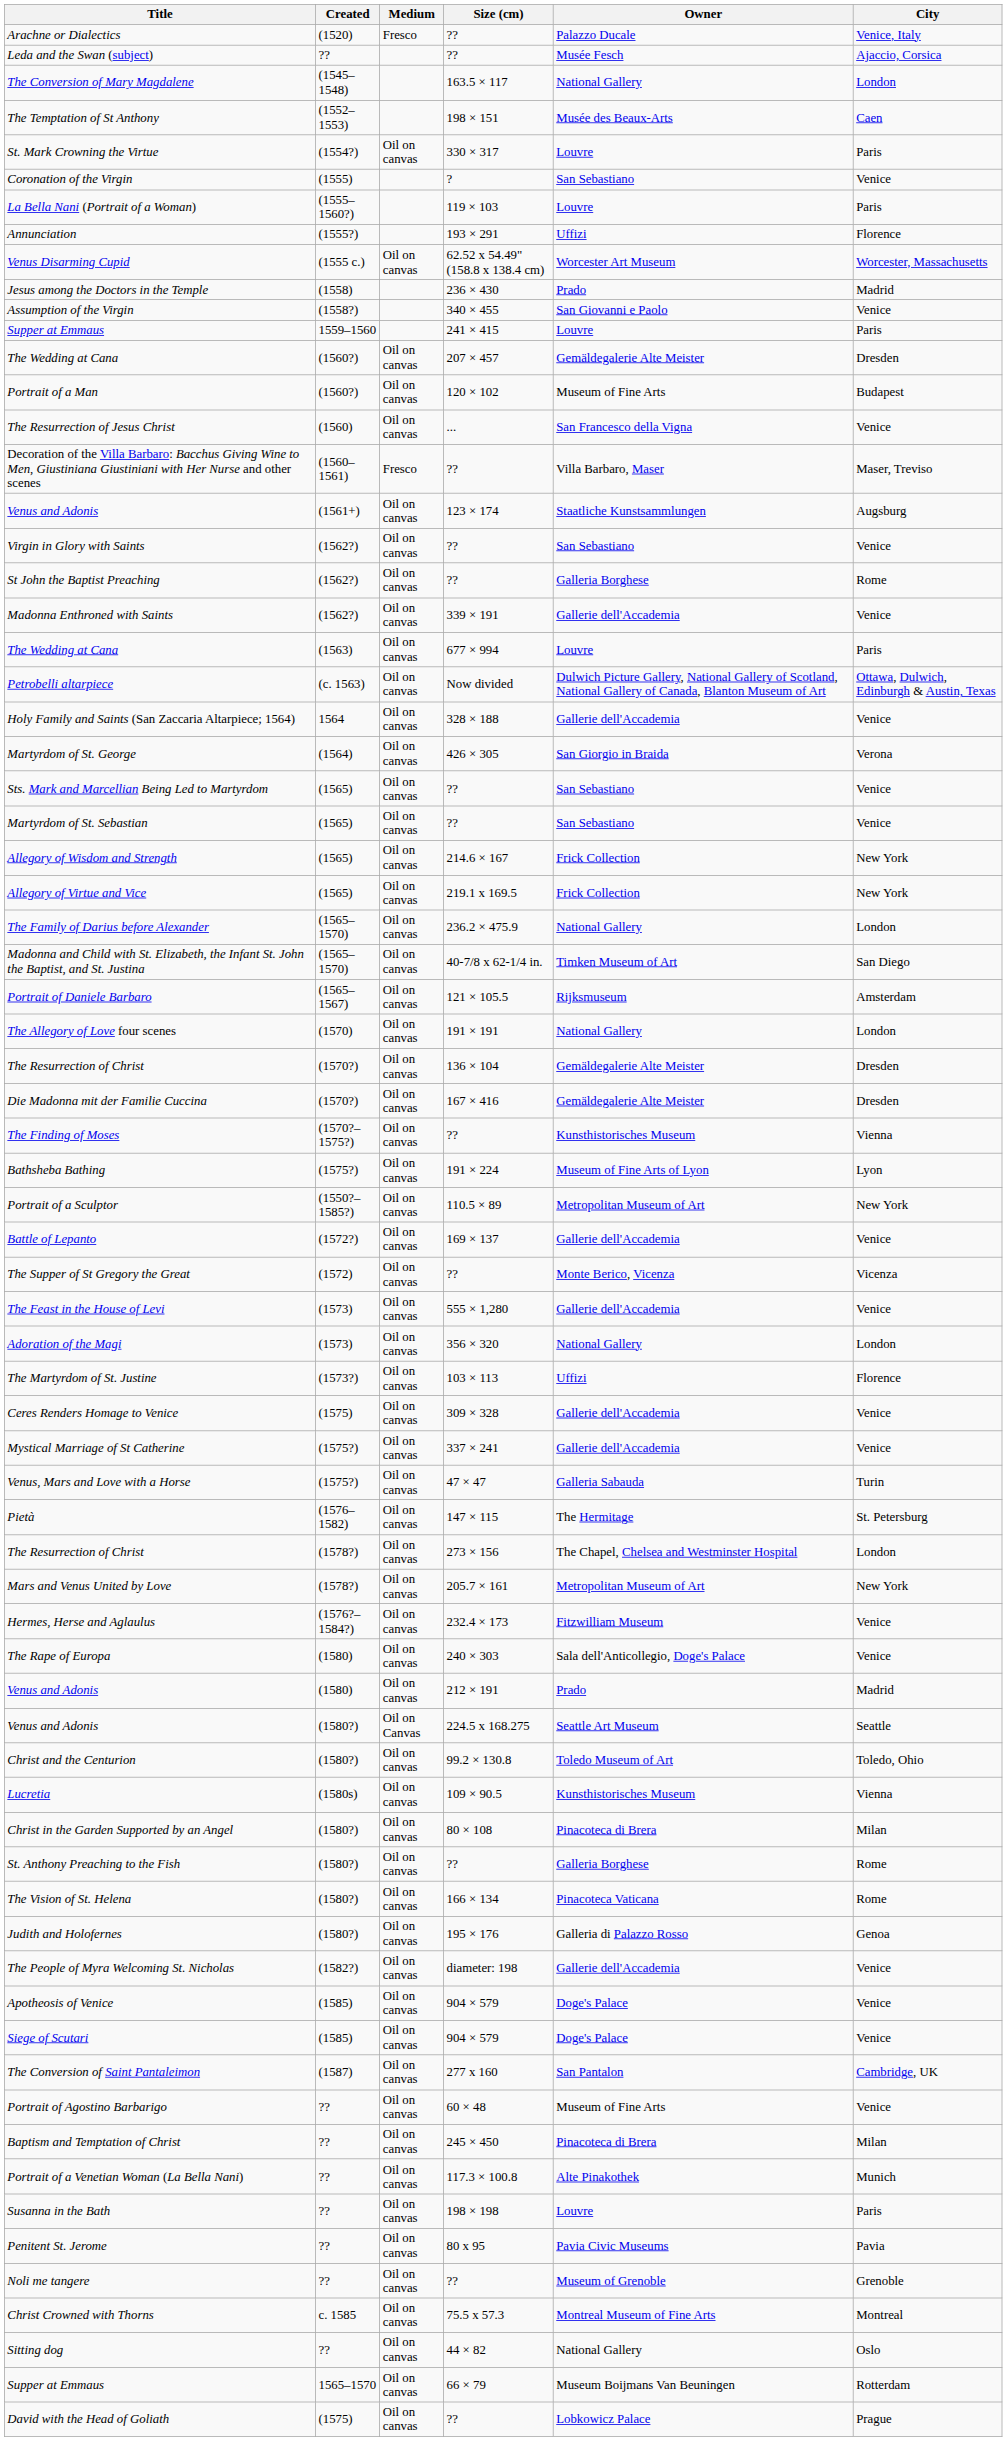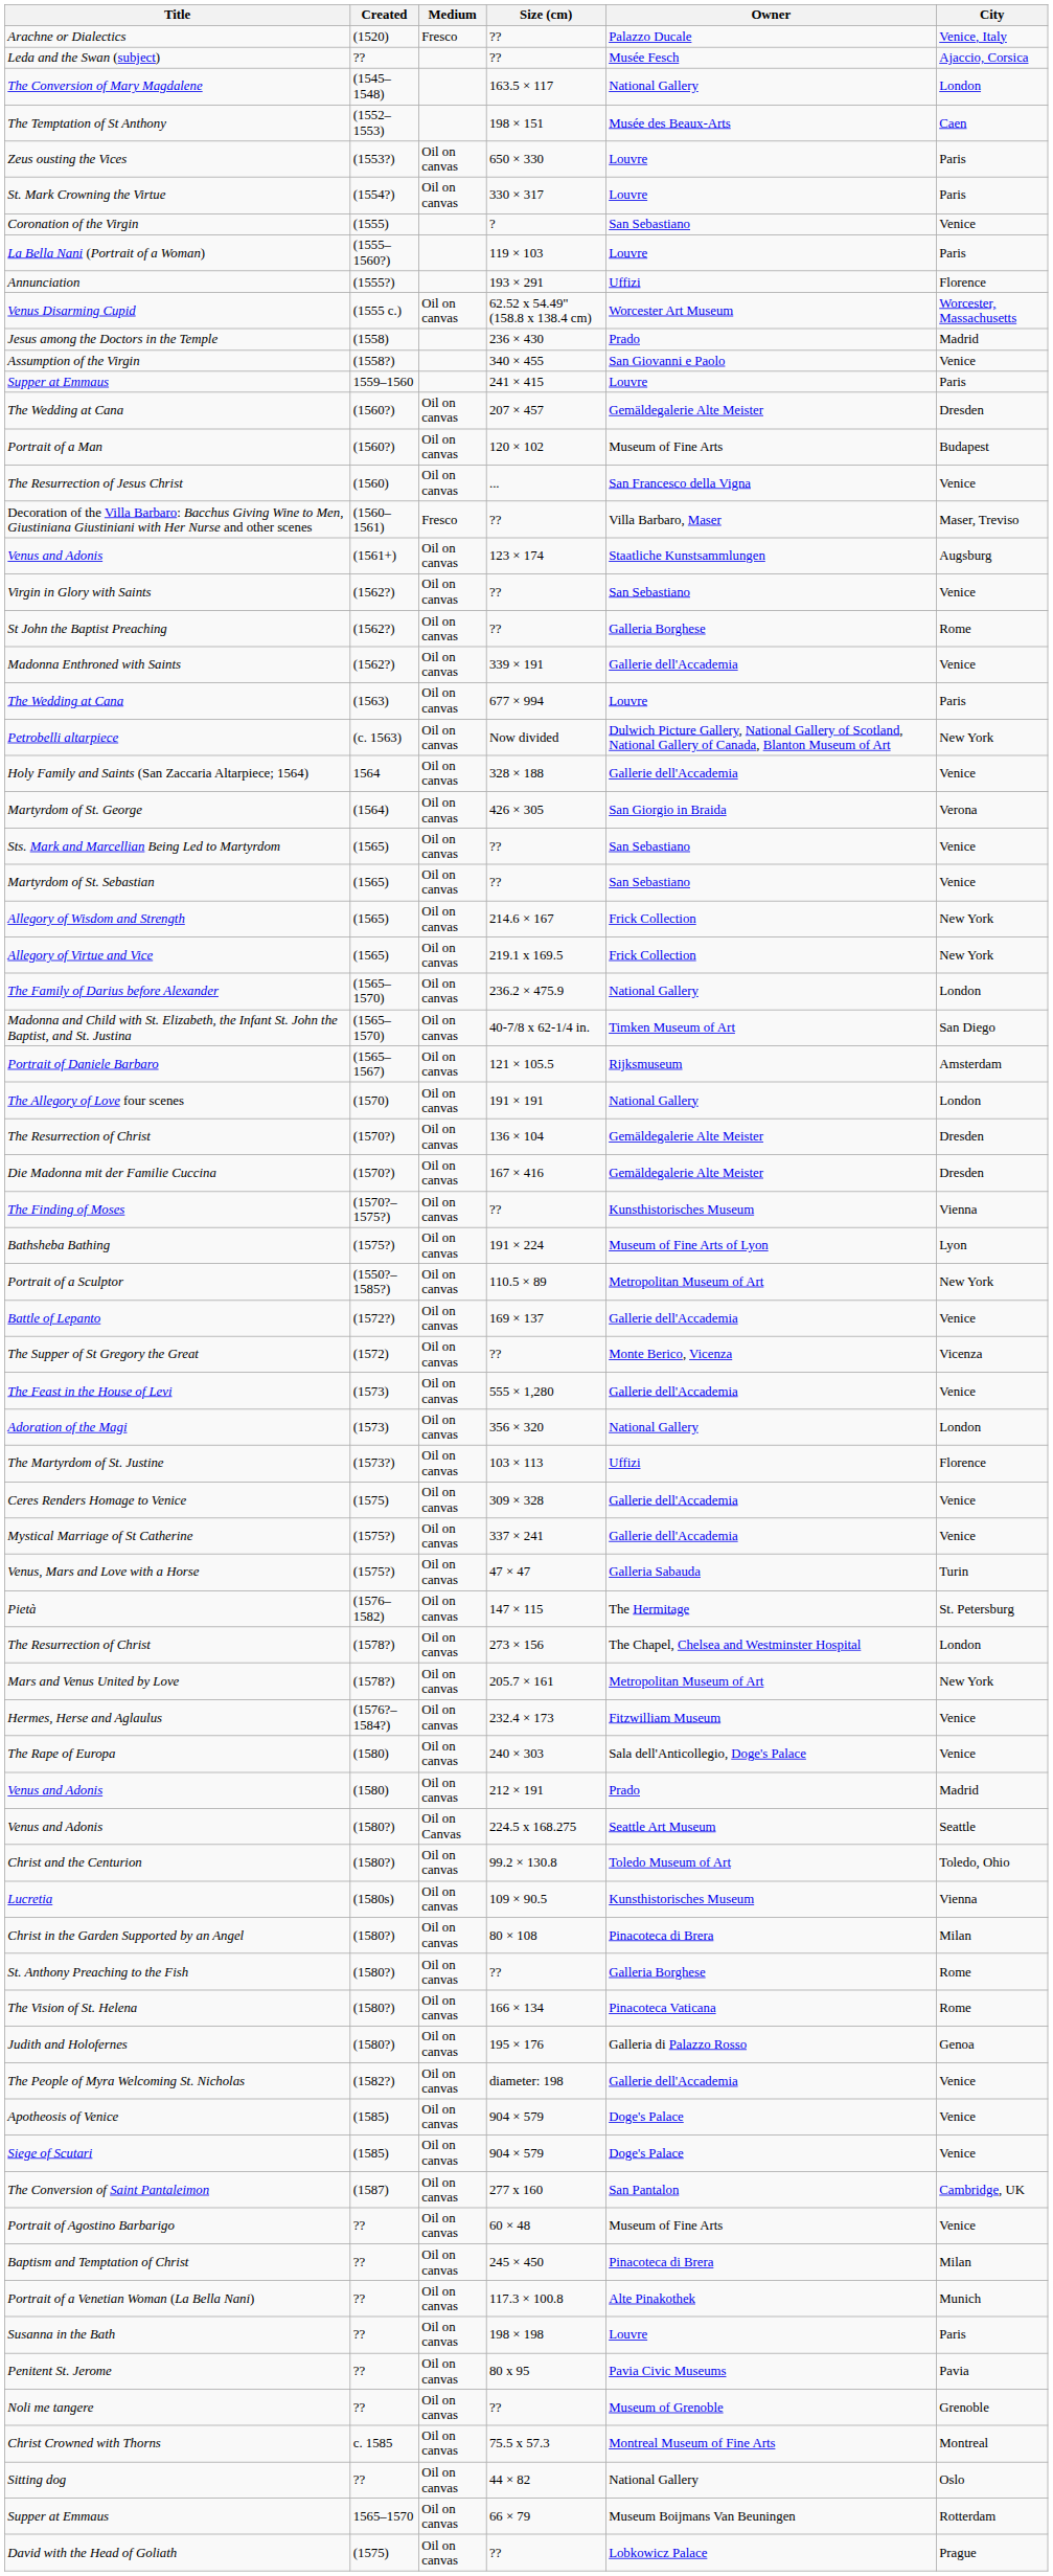 <table class="wikitable sortable">
 <tr>
 <th scope="col">Title</th>
 <th scope="col">Created</th>
 <th scope="col">Medium</th>
 <th scope="col">Size (cm)</th>
 <th scope="col">Owner</th>
 <th scope="col">City</th>
 </tr>
 <tr>
 <td><em>Arachne or Dialectics</em></td>
 <td>(1520)</td>
 <td>Fresco</td>
 <td>??</td>
 <td><a href='#'>Palazzo Ducale</a></td>
 <td><a href='#'>Venice, Italy</a></td>
 </tr>
 <tr>
 <td><em>Leda and the Swan</em> (<a href='#'>subject</a>)</td>
 <td>??</td>
 <td></td>
 <td>??</td>
 <td><a href='#'>Musée Fesch</a></td>
 <td><a href='#'>Ajaccio, Corsica</a></td>
 </tr>
 <tr>
 <td><em><a href='#'>The Conversion of Mary Magdalene</a></em></td>
 <td>(1545–1548)</td>
 <td></td>
 <td>163.5 × 117</td>
 <td><a href='#'>National Gallery</a></td>
 <td><a href='#'>London</a></td>
 </tr>
 <tr>
 <td><em>The Temptation of St Anthony</em></td>
 <td>(1552–1553)</td>
 <td></td>
 <td>198 × 151</td>
 <td><a href='#'>Musée des Beaux-Arts</a></td>
 <td><a href='#'>Caen</a></td>
+</tr>
+<tr>
+<td><em>Zeus ousting the Vices</em></td>
+<td>(1553?)</td>
+<td>Oil on canvas</td>
+<td>650 × 330</td>
+<td><a href='#'>Louvre</a></td>
+<td>Paris</td>
 </tr>
 <tr>
 <td><em>St. Mark Crowning the Virtue</em></td>
 <td>(1554?)</td>
 <td>Oil on canvas</td>
 <td>330 × 317</td>
 <td><a href='#'>Louvre</a></td>
 <td>Paris</td>
 </tr>
 <tr>
 <td><em>Coronation of the Virgin</em></td>
 <td>(1555)</td>
 <td></td>
 <td>?</td>
 <td><a href='#'>San Sebastiano</a></td>
 <td>Venice</td>
 </tr>
 <tr>
 <td><em><a href='#'>La Bella Nani</a></em> (<em>Portrait of a Woman</em>)</td>
 <td>(1555–1560?)</td>
 <td></td>
 <td>119 × 103</td>
 <td><a href='#'>Louvre</a></td>
 <td>Paris</td>
 </tr>
 <tr>
 <td><em>Annunciation</em></td>
 <td>(1555?)</td>
 <td></td>
 <td>193 × 291</td>
 <td><a href='#'>Uffizi</a></td>
 <td>Florence</td>
 </tr>
 <tr>
 <td><em><a href='#'>Venus Disarming Cupid</a></em></td>
 <td>(1555 c.)</td>
 <td>Oil on canvas</td>
 <td>62.52 x 54.49" (158.8 x 138.4 cm)</td>
 <td><a href='#'>Worcester Art Museum</a></td>
 <td><a href='#'>Worcester, Massachusetts</a></td>
 </tr>
 <tr>
 <td><em>Jesus among the Doctors in the Temple</em></td>
 <td>(1558)</td>
 <td></td>
 <td>236 × 430</td>
 <td><a href='#'>Prado</a></td>
 <td>Madrid</td>
 </tr>
 <tr>
 <td><em>Assumption of the Virgin</em></td>
 <td>(1558?)</td>
 <td></td>
 <td>340 × 455</td>
 <td><a href='#'>San Giovanni e Paolo</a></td>
 <td>Venice</td>
 </tr>
 <tr>
 <td><em><a href='#'>Supper at Emmaus</a></em></td>
 <td>1559–1560</td>
 <td></td>
 <td>241 × 415</td>
 <td><a href='#'>Louvre</a></td>
 <td>Paris</td>
 </tr>
 <tr>
 <td><em>The Wedding at Cana</em></td>
 <td>(1560?)</td>
 <td>Oil on canvas</td>
 <td>207 × 457</td>
 <td><a href='#'>Gemäldegalerie Alte Meister</a></td>
 <td>Dresden</td>
 </tr>
 <tr>
 <td><em>Portrait of a Man</em></td>
 <td>(1560?)</td>
 <td>Oil on canvas</td>
 <td>120 × 102</td>
 <td>Museum of Fine Arts</td>
 <td>Budapest</td>
 </tr>
 <tr>
 <td><em>The Resurrection of Jesus Christ</em></td>
 <td>(1560)</td>
 <td>Oil on canvas</td>
 <td>...</td>
 <td><a href='#'>San Francesco della Vigna</a></td>
 <td>Venice</td>
 </tr>
 <tr>
 <td>Decoration of the <a href='#'>Villa Barbaro</a>: <em>Bacchus Giving Wine to Men</em>, <em>Giustiniana Giustiniani with Her Nurse</em> and other scenes</td>
 <td>(1560–1561)</td>
 <td>Fresco</td>
 <td>??</td>
 <td>Villa Barbaro, <a href='#'>Maser</a></td>
 <td>Maser, Treviso</td>
 </tr>
 <tr>
 <td><em><a href='#'>Venus and Adonis</a></em></td>
 <td>(1561+)</td>
 <td>Oil on canvas</td>
 <td>123 × 174</td>
 <td><a href='#'>Staatliche Kunstsammlungen</a></td>
 <td>Augsburg</td>
 </tr>
 <tr>
 <td><em>Virgin in Glory with Saints</em></td>
 <td>(1562?)</td>
 <td>Oil on canvas</td>
 <td>??</td>
 <td><a href='#'>San Sebastiano</a></td>
 <td>Venice</td>
 </tr>
 <tr>
 <td><em>St John the Baptist Preaching</em></td>
 <td>(1562?)</td>
 <td>Oil on canvas</td>
 <td>??</td>
 <td><a href='#'>Galleria Borghese</a></td>
 <td>Rome</td>
 </tr>
 <tr>
 <td><em>Madonna Enthroned with Saints</em></td>
 <td>(1562?)</td>
 <td>Oil on canvas</td>
 <td>339 × 191</td>
 <td><a href='#'>Gallerie dell'Accademia</a></td>
 <td>Venice</td>
 </tr>
 <tr>
 <td><em><a href='#'>The Wedding at Cana</a></em></td>
 <td>(1563)</td>
 <td>Oil on canvas</td>
 <td>677 × 994</td>
 <td><a href='#'>Louvre</a></td>
 <td>Paris</td>
 </tr>
 <tr>
 <td><em><a href='#'>Petrobelli altarpiece</a></em></td>
 <td>(c. 1563)</td>
 <td>Oil on canvas</td>
 <td>Now divided</td>
 <td><a href='#'>Dulwich Picture Gallery</a>, <a href='#'>National Gallery of Scotland</a>, <a href='#'>National Gallery of Canada</a>, <a href='#'>Blanton Museum of Art</a></td>
-<td><a href='#'>Ottawa</a>, <a href='#'>Dulwich</a>, <a href='#'>Edinburgh</a> & <a href='#'>Austin, Texas</a></td>
+<td>New York</td>
 </tr>
 <tr>
 <td><em>Holy Family and Saints</em> (San Zaccaria Altarpiece; 1564)</td>
 <td>1564</td>
 <td>Oil on canvas</td>
 <td>328 × 188</td>
 <td><a href='#'>Gallerie dell'Accademia</a></td>
 <td>Venice</td>
 </tr>
 <tr>
 <td><em>Martyrdom of St. George</em></td>
 <td>(1564)</td>
 <td>Oil on canvas</td>
 <td>426 × 305</td>
 <td><a href='#'>San Giorgio in Braida</a></td>
 <td>Verona</td>
 </tr>
 <tr>
 <td><em>Sts. <a href='#'>Mark and Marcellian</a> Being Led to Martyrdom</em></td>
 <td>(1565)</td>
 <td>Oil on canvas</td>
 <td>??</td>
 <td><a href='#'>San Sebastiano</a></td>
 <td>Venice</td>
 </tr>
 <tr>
 <td><em>Martyrdom of St. Sebastian</em></td>
 <td>(1565)</td>
 <td>Oil on canvas</td>
 <td>??</td>
 <td><a href='#'>San Sebastiano</a></td>
 <td>Venice</td>
 </tr>
 <tr>
 <td><em><a href='#'>Allegory of Wisdom and Strength</a></em></td>
 <td>(1565)</td>
 <td>Oil on canvas</td>
 <td>214.6 × 167</td>
 <td><a href='#'>Frick Collection</a></td>
 <td>New York</td>
 </tr>
 <tr>
 <td><em><a href='#'>Allegory of Virtue and Vice</a></em></td>
 <td>(1565)</td>
 <td>Oil on canvas</td>
 <td>219.1 x 169.5</td>
 <td><a href='#'>Frick Collection</a></td>
 <td>New York</td>
 </tr>
 <tr>
 <td><em><a href='#'>The Family of Darius before Alexander</a></em></td>
 <td>(1565–1570)</td>
 <td>Oil on canvas</td>
 <td>236.2 × 475.9</td>
 <td><a href='#'>National Gallery</a></td>
 <td>London</td>
 </tr>
 <tr>
 <td><em>Madonna and Child with St. Elizabeth, the Infant St. John the Baptist, and St. Justina</em></td>
 <td>(1565–1570)</td>
 <td>Oil on canvas</td>
 <td>40-7/8 x 62-1/4 in.</td>
 <td><a href='#'>Timken Museum of Art</a></td>
 <td>San Diego</td>
 </tr>
 <tr>
 <td><em><a href='#'>Portrait of Daniele Barbaro</a></em></td>
 <td>(1565–1567)</td>
 <td>Oil on canvas</td>
 <td>121 × 105.5</td>
 <td><a href='#'>Rijksmuseum</a></td>
 <td>Amsterdam</td>
 </tr>
 <tr>
 <td><em><a href='#'>The Allegory of Love</a></em> four scenes</td>
 <td>(1570)</td>
 <td>Oil on canvas</td>
 <td>191 × 191</td>
 <td><a href='#'>National Gallery</a></td>
 <td>London</td>
 </tr>
 <tr>
 <td><em>The Resurrection of Christ</em></td>
 <td>(1570?)</td>
 <td>Oil on canvas</td>
 <td>136 × 104</td>
 <td><a href='#'>Gemäldegalerie Alte Meister</a></td>
 <td>Dresden</td>
 </tr>
 <tr>
 <td><em>Die Madonna mit der Familie Cuccina</em></td>
 <td>(1570?)</td>
 <td>Oil on canvas</td>
 <td>167 × 416</td>
 <td><a href='#'>Gemäldegalerie Alte Meister</a></td>
 <td>Dresden</td>
 </tr>
 <tr>
 <td><em><a href='#'>The Finding of Moses</a></em></td>
 <td>(1570?–1575?)</td>
 <td>Oil on canvas</td>
 <td>??</td>
 <td><a href='#'>Kunsthistorisches Museum</a></td>
 <td>Vienna</td>
 </tr>
 <tr>
 <td><em>Bathsheba Bathing</em></td>
 <td>(1575?)</td>
 <td>Oil on canvas</td>
 <td>191 × 224</td>
 <td><a href='#'>Museum of Fine Arts of Lyon</a></td>
 <td>Lyon</td>
 </tr>
 <tr>
 <td><em>Portrait of a Sculptor</em></td>
 <td>(1550?–1585?)</td>
 <td>Oil on canvas</td>
 <td>110.5 × 89</td>
 <td><a href='#'>Metropolitan Museum of Art</a></td>
 <td>New York</td>
 </tr>
 <tr>
 <td><em><a href='#'>Battle of Lepanto</a></em></td>
 <td>(1572?)</td>
 <td>Oil on canvas</td>
 <td>169 × 137</td>
 <td><a href='#'>Gallerie dell'Accademia</a></td>
 <td>Venice</td>
 </tr>
 <tr>
 <td><em>The Supper of St Gregory the Great</em></td>
 <td>(1572)</td>
 <td>Oil on canvas</td>
 <td>??</td>
 <td><a href='#'>Monte Berico</a>, <a href='#'>Vicenza</a></td>
 <td>Vicenza</td>
 </tr>
 <tr>
 <td><em><a href='#'>The Feast in the House of Levi</a></em></td>
 <td>(1573)</td>
 <td>Oil on canvas</td>
 <td>555 × 1,280</td>
 <td><a href='#'>Gallerie dell'Accademia</a></td>
 <td>Venice</td>
 </tr>
 <tr>
 <td><em><a href='#'>Adoration of the Magi</a></em></td>
 <td>(1573)</td>
 <td>Oil on canvas</td>
 <td>356 × 320</td>
 <td><a href='#'>National Gallery</a></td>
 <td>London</td>
 </tr>
 <tr>
 <td><em>The Martyrdom of St. Justine</em></td>
 <td>(1573?)</td>
 <td>Oil on canvas</td>
 <td>103 × 113</td>
 <td><a href='#'>Uffizi</a></td>
 <td>Florence</td>
 </tr>
 <tr>
 <td><em>Ceres Renders Homage to Venice</em></td>
 <td>(1575)</td>
 <td>Oil on canvas</td>
 <td>309 × 328</td>
 <td><a href='#'>Gallerie dell'Accademia</a></td>
 <td>Venice</td>
 </tr>
 <tr>
 <td><em>Mystical Marriage of St Catherine</em></td>
 <td>(1575?)</td>
 <td>Oil on canvas</td>
 <td>337 × 241</td>
 <td><a href='#'>Gallerie dell'Accademia</a></td>
 <td>Venice</td>
 </tr>
 <tr>
 <td><em>Venus, Mars and Love with a Horse</em></td>
 <td>(1575?)</td>
 <td>Oil on canvas</td>
 <td>47 × 47</td>
 <td><a href='#'>Galleria Sabauda</a></td>
 <td>Turin</td>
 </tr>
 <tr>
 <td><em>Pietà</em></td>
 <td>(1576–1582)</td>
 <td>Oil on canvas</td>
 <td>147 × 115</td>
 <td>The <a href='#'>Hermitage</a></td>
 <td>St. Petersburg</td>
 </tr>
 <tr>
 <td><em>The Resurrection of Christ</em></td>
 <td>(1578?)</td>
 <td>Oil on canvas</td>
 <td>273 × 156</td>
 <td>The Chapel, <a href='#'>Chelsea and Westminster Hospital</a></td>
 <td>London</td>
 </tr>
 <tr>
 <td><em>Mars and Venus United by Love</em></td>
 <td>(1578?)</td>
 <td>Oil on canvas</td>
 <td>205.7 × 161</td>
 <td><a href='#'>Metropolitan Museum of Art</a></td>
 <td>New York</td>
 </tr>
 <tr>
 <td><em>Hermes, Herse and Aglaulus</em></td>
 <td>(1576?–1584?)</td>
 <td>Oil on canvas</td>
 <td>232.4 × 173</td>
 <td><a href='#'>Fitzwilliam Museum</a></td>
 <td>Venice</td>
 </tr>
 <tr>
 <td><em>The Rape of Europa</em></td>
 <td>(1580)</td>
 <td>Oil on canvas</td>
 <td>240 × 303</td>
 <td>Sala dell'Anticollegio, <a href='#'>Doge's Palace</a></td>
 <td>Venice</td>
 </tr>
 <tr>
 <td><em><a href='#'>Venus and Adonis</a></em></td>
 <td>(1580)</td>
 <td>Oil on canvas</td>
 <td>212 × 191</td>
 <td><a href='#'>Prado</a></td>
 <td>Madrid</td>
 </tr>
 <tr>
 <td><em>Venus and Adonis</em></td>
 <td>(1580?)</td>
 <td>Oil on Canvas</td>
 <td>224.5 x 168.275</td>
 <td><a href='#'>Seattle Art Museum</a></td>
 <td>Seattle</td>
 </tr>
 <tr>
 <td><em>Christ and the Centurion</em></td>
 <td>(1580?)</td>
 <td>Oil on canvas</td>
 <td>99.2 × 130.8</td>
 <td><a href='#'>Toledo Museum of Art</a></td>
 <td>Toledo, Ohio</td>
 </tr>
 <tr>
 <td><em><a href='#'>Lucretia</a></em></td>
 <td>(1580s)</td>
 <td>Oil on canvas</td>
 <td>109 × 90.5</td>
 <td><a href='#'>Kunsthistorisches Museum</a></td>
 <td>Vienna</td>
 </tr>
 <tr>
 <td><em>Christ in the Garden Supported by an Angel</em></td>
 <td>(1580?)</td>
 <td>Oil on canvas</td>
 <td>80 × 108</td>
 <td><a href='#'>Pinacoteca di Brera</a></td>
 <td>Milan</td>
 </tr>
 <tr>
 <td><em>St. Anthony Preaching to the Fish</em></td>
 <td>(1580?)</td>
 <td>Oil on canvas</td>
 <td>??</td>
 <td><a href='#'>Galleria Borghese</a></td>
 <td>Rome</td>
 </tr>
 <tr>
 <td><em>The Vision of St. Helena</em></td>
 <td>(1580?)</td>
 <td>Oil on canvas</td>
 <td>166 × 134</td>
 <td><a href='#'>Pinacoteca Vaticana</a></td>
 <td>Rome</td>
 </tr>
 <tr>
 <td><em>Judith and Holofernes</em></td>
 <td>(1580?)</td>
 <td>Oil on canvas</td>
 <td>195 × 176</td>
 <td>Galleria di <a href='#'>Palazzo Rosso</a></td>
 <td>Genoa</td>
 </tr>
 <tr>
 <td><em>The People of Myra Welcoming St. Nicholas</em></td>
 <td>(1582?)</td>
 <td>Oil on canvas</td>
 <td>diameter: 198</td>
 <td><a href='#'>Gallerie dell'Accademia</a></td>
 <td>Venice</td>
 </tr>
 <tr>
 <td><em>Apotheosis of Venice</em></td>
 <td>(1585)</td>
 <td>Oil on canvas</td>
 <td>904 × 579</td>
 <td><a href='#'>Doge's Palace</a></td>
 <td>Venice</td>
 </tr>
 <tr>
 <td><em><a href='#'>Siege of Scutari</a></em></td>
 <td>(1585)</td>
 <td>Oil on canvas</td>
 <td>904 × 579</td>
 <td><a href='#'>Doge's Palace</a></td>
 <td>Venice</td>
 </tr>
 <tr>
 <td><em>The Conversion of <a href='#'>Saint Pantaleimon</a></em></td>
 <td>(1587)</td>
 <td>Oil on canvas</td>
 <td>277 x 160</td>
 <td><a href='#'>San Pantalon</a></td>
 <td><a href='#'>Cambridge</a>, UK</td>
 </tr>
 <tr>
 <td><em>Portrait of Agostino Barbarigo</em></td>
 <td>??</td>
 <td>Oil on canvas</td>
 <td>60 × 48</td>
 <td>Museum of Fine Arts</td>
 <td>Venice</td>
 </tr>
 <tr>
 <td><em>Baptism and Temptation of Christ</em></td>
 <td>??</td>
 <td>Oil on canvas</td>
 <td>245 × 450</td>
 <td><a href='#'>Pinacoteca di Brera</a></td>
 <td>Milan</td>
 </tr>
 <tr>
 <td><em>Portrait of a Venetian Woman</em> (<em>La Bella Nani</em>)</td>
 <td>??</td>
 <td>Oil on canvas</td>
 <td>117.3 × 100.8</td>
 <td><a href='#'>Alte Pinakothek</a></td>
 <td>Munich</td>
 </tr>
 <tr>
 <td><em>Susanna in the Bath</em></td>
 <td>??</td>
 <td>Oil on canvas</td>
 <td>198 × 198</td>
 <td><a href='#'>Louvre</a></td>
 <td>Paris</td>
 </tr>
 <tr>
 <td><em>Penitent St. Jerome</em></td>
 <td>??</td>
 <td>Oil on canvas</td>
 <td>80 x 95</td>
 <td><a href='#'>Pavia Civic Museums</a></td>
 <td>Pavia</td>
 </tr>
 <tr>
 <td><em>Noli me tangere</em></td>
 <td>??</td>
 <td>Oil on canvas</td>
 <td>??</td>
 <td><a href='#'>Museum of Grenoble</a></td>
 <td>Grenoble</td>
 </tr>
 <tr>
 <td><em>Christ Crowned with Thorns</em></td>
 <td>c. 1585</td>
 <td>Oil on canvas</td>
 <td>75.5 x 57.3</td>
 <td><a href='#'>Montreal Museum of Fine Arts</a></td>
 <td>Montreal</td>
 </tr>
 <tr>
 <td><em>Sitting dog</em></td>
 <td>??</td>
 <td>Oil on canvas</td>
 <td>44 × 82</td>
 <td>National Gallery</td>
 <td>Oslo</td>
 </tr>
 <tr>
 <td><em>Supper at Emmaus</em></td>
 <td>1565–1570</td>
 <td>Oil on canvas</td>
 <td>66 × 79</td>
 <td>Museum Boijmans Van Beuningen</td>
 <td>Rotterdam</td>
 </tr>
 <tr>
 <td><em>David with the Head of Goliath</em></td>
 <td>(1575)</td>
 <td>Oil on canvas</td>
 <td>??</td>
 <td><a href='#'>Lobkowicz Palace</a></td>
 <td>Prague</td>
 </tr>
 </table>
